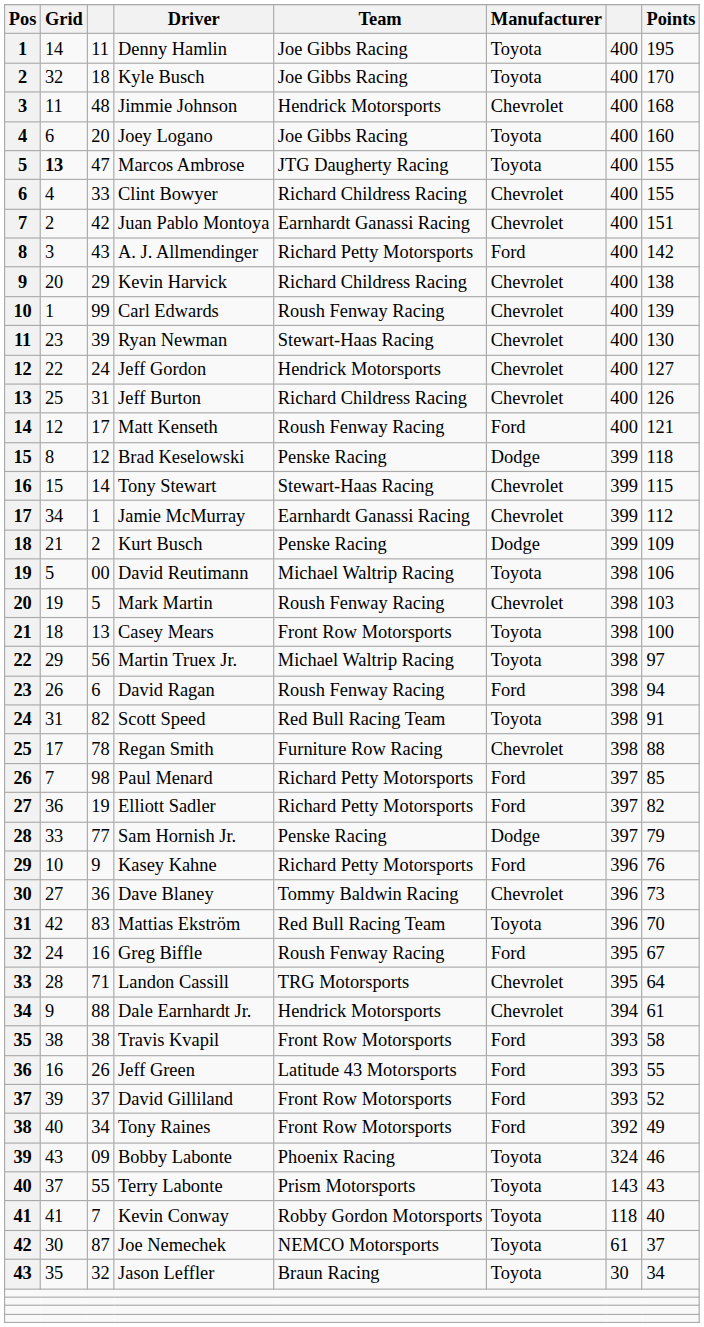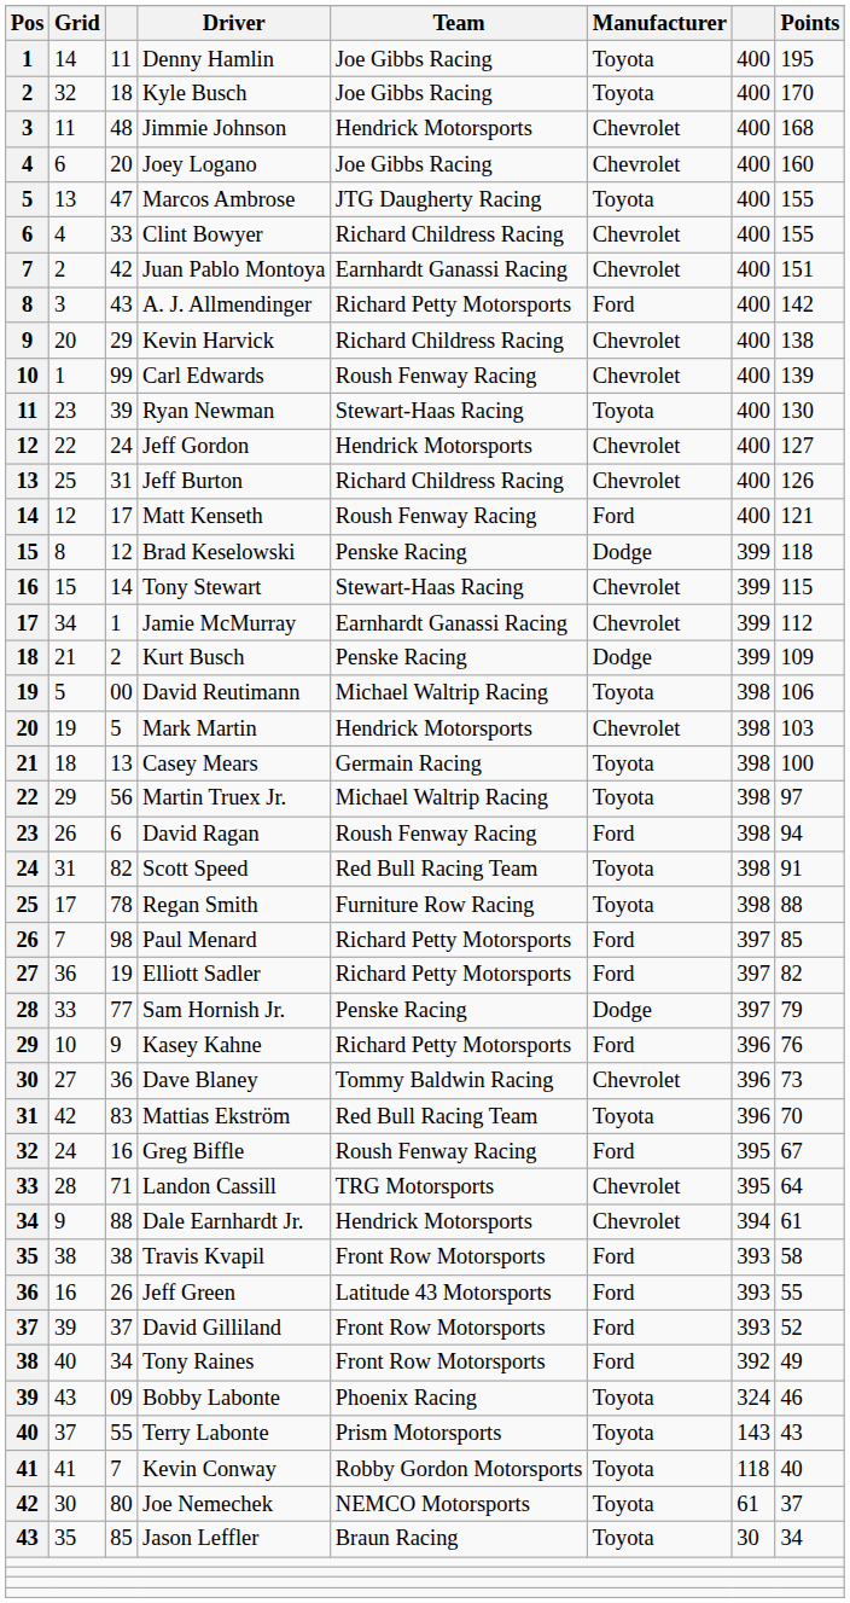 <table class="sortable wikitable" border="1">
 <tr>
 </tr>
 <tr>
 <th scope="col">Pos</th>
 <th scope="col">Grid</th>
 <th scope="col"></th>
 <th scope="col">Driver</th>
 <th scope="col">Team</th>
 <th scope="col">Manufacturer</th>
 <th scope="col"></th>
 <th scope="col">Points</th>
 </tr>
 <tr>
 <th scope="row">1</th>
 <td>14</td>
 <td>11</td>
 <td>Denny Hamlin</td>
 <td>Joe Gibbs Racing</td>
 <td>Toyota</td>
 <td>400</td>
 <td>195</td>
 </tr>
 <tr>
 <th scope="row">2</th>
 <td>32</td>
 <td>18</td>
 <td>Kyle Busch</td>
 <td>Joe Gibbs Racing</td>
 <td>Toyota</td>
 <td>400</td>
 <td>170</td>
 </tr>
 <tr>
 <th scope="row">3</th>
 <td>11</td>
 <td>48</td>
 <td>Jimmie Johnson</td>
 <td>Hendrick Motorsports</td>
 <td>Chevrolet</td>
 <td>400</td>
 <td>168</td>
 </tr>
 <tr>
 <th scope="row">4</th>
 <td>6</td>
 <td>20</td>
 <td>Joey Logano</td>
 <td>Joe Gibbs Racing</td>
-<td>Toyota</td>
+<td>Chevrolet</td>
 <td>400</td>
 <td>160</td>
 </tr>
 <tr>
 <th scope="row">5</th>
-<td><strong>13</strong></td>
+<td>13</td>
 <td>47</td>
 <td>Marcos Ambrose</td>
 <td>JTG Daugherty Racing</td>
 <td>Toyota</td>
 <td>400</td>
 <td>155</td>
 </tr>
 <tr>
 <th scope="row">6</th>
 <td>4</td>
 <td>33</td>
 <td>Clint Bowyer</td>
 <td>Richard Childress Racing</td>
 <td>Chevrolet</td>
 <td>400</td>
 <td>155</td>
 </tr>
 <tr>
 <th scope="row">7</th>
 <td>2</td>
 <td>42</td>
 <td>Juan Pablo Montoya</td>
 <td>Earnhardt Ganassi Racing</td>
 <td>Chevrolet</td>
 <td>400</td>
 <td>151</td>
 </tr>
 <tr>
 <th scope="row">8</th>
 <td>3</td>
 <td>43</td>
 <td>A. J. Allmendinger</td>
 <td>Richard Petty Motorsports</td>
 <td>Ford</td>
 <td>400</td>
 <td>142</td>
 </tr>
 <tr>
 <th scope="row">9</th>
 <td>20</td>
 <td>29</td>
 <td>Kevin Harvick</td>
 <td>Richard Childress Racing</td>
 <td>Chevrolet</td>
 <td>400</td>
 <td>138</td>
 </tr>
 <tr>
 <th scope="row">10</th>
 <td>1</td>
 <td>99</td>
 <td>Carl Edwards</td>
 <td>Roush Fenway Racing</td>
 <td>Chevrolet</td>
 <td>400</td>
 <td>139</td>
 </tr>
 <tr>
 <th scope="row">11</th>
 <td>23</td>
 <td>39</td>
 <td>Ryan Newman</td>
 <td>Stewart-Haas Racing</td>
-<td>Chevrolet</td>
+<td>Toyota</td>
 <td>400</td>
 <td>130</td>
 </tr>
 <tr>
 <th scope="row">12</th>
 <td>22</td>
 <td>24</td>
 <td>Jeff Gordon</td>
 <td>Hendrick Motorsports</td>
 <td>Chevrolet</td>
 <td>400</td>
 <td>127</td>
 </tr>
 <tr>
 <th scope="row">13</th>
 <td>25</td>
 <td>31</td>
 <td>Jeff Burton</td>
 <td>Richard Childress Racing</td>
 <td>Chevrolet</td>
 <td>400</td>
 <td>126</td>
 </tr>
 <tr>
 <th scope="row">14</th>
 <td>12</td>
 <td>17</td>
 <td>Matt Kenseth</td>
 <td>Roush Fenway Racing</td>
 <td>Ford</td>
 <td>400</td>
 <td>121</td>
 </tr>
 <tr>
 <th scope="row">15</th>
 <td>8</td>
 <td>12</td>
 <td>Brad Keselowski</td>
 <td>Penske Racing</td>
 <td>Dodge</td>
 <td>399</td>
 <td>118</td>
 </tr>
 <tr>
 <th scope="row">16</th>
 <td>15</td>
 <td>14</td>
 <td>Tony Stewart</td>
 <td>Stewart-Haas Racing</td>
 <td>Chevrolet</td>
 <td>399</td>
 <td>115</td>
 </tr>
 <tr>
 <th scope="row">17</th>
 <td>34</td>
 <td>1</td>
 <td>Jamie McMurray</td>
 <td>Earnhardt Ganassi Racing</td>
 <td>Chevrolet</td>
 <td>399</td>
 <td>112</td>
 </tr>
 <tr>
 <th scope="row">18</th>
 <td>21</td>
 <td>2</td>
 <td>Kurt Busch</td>
 <td>Penske Racing</td>
 <td>Dodge</td>
 <td>399</td>
 <td>109</td>
 </tr>
 <tr>
 <th scope="row">19</th>
 <td>5</td>
 <td>00</td>
 <td>David Reutimann</td>
 <td>Michael Waltrip Racing</td>
 <td>Toyota</td>
 <td>398</td>
 <td>106</td>
 </tr>
 <tr>
 <th scope="row">20</th>
 <td>19</td>
 <td>5</td>
 <td>Mark Martin</td>
-<td>Roush Fenway Racing</td>
+<td>Hendrick Motorsports</td>
 <td>Chevrolet</td>
 <td>398</td>
 <td>103</td>
 </tr>
 <tr>
 <th scope="row">21</th>
 <td>18</td>
 <td>13</td>
 <td>Casey Mears</td>
-<td>Front Row Motorsports</td>
+<td>Germain Racing</td>
 <td>Toyota</td>
 <td>398</td>
 <td>100</td>
 </tr>
 <tr>
 <th scope="row">22</th>
 <td>29</td>
 <td>56</td>
 <td>Martin Truex Jr.</td>
 <td>Michael Waltrip Racing</td>
 <td>Toyota</td>
 <td>398</td>
 <td>97</td>
 </tr>
 <tr>
 <th scope="row">23</th>
 <td>26</td>
 <td>6</td>
 <td>David Ragan</td>
 <td>Roush Fenway Racing</td>
 <td>Ford</td>
 <td>398</td>
 <td>94</td>
 </tr>
 <tr>
 <th scope="row">24</th>
 <td>31</td>
 <td>82</td>
 <td>Scott Speed</td>
 <td>Red Bull Racing Team</td>
 <td>Toyota</td>
 <td>398</td>
 <td>91</td>
 </tr>
 <tr>
 <th scope="row">25</th>
 <td>17</td>
 <td>78</td>
 <td>Regan Smith</td>
 <td>Furniture Row Racing</td>
-<td>Chevrolet</td>
+<td>Toyota</td>
 <td>398</td>
 <td>88</td>
 </tr>
 <tr>
 <th scope="row">26</th>
 <td>7</td>
 <td>98</td>
 <td>Paul Menard</td>
 <td>Richard Petty Motorsports</td>
 <td>Ford</td>
 <td>397</td>
 <td>85</td>
 </tr>
 <tr>
 <th scope="row">27</th>
 <td>36</td>
 <td>19</td>
 <td>Elliott Sadler</td>
 <td>Richard Petty Motorsports</td>
 <td>Ford</td>
 <td>397</td>
 <td>82</td>
 </tr>
 <tr>
 <th scope="row">28</th>
 <td>33</td>
 <td>77</td>
 <td>Sam Hornish Jr.</td>
 <td>Penske Racing</td>
 <td>Dodge</td>
 <td>397</td>
 <td>79</td>
 </tr>
 <tr>
 <th scope="row">29</th>
 <td>10</td>
 <td>9</td>
 <td>Kasey Kahne</td>
 <td>Richard Petty Motorsports</td>
 <td>Ford</td>
 <td>396</td>
 <td>76</td>
 </tr>
 <tr>
 <th scope="row">30</th>
 <td>27</td>
 <td>36</td>
 <td>Dave Blaney</td>
 <td>Tommy Baldwin Racing</td>
 <td>Chevrolet</td>
 <td>396</td>
 <td>73</td>
 </tr>
 <tr>
 <th scope="row">31</th>
 <td>42</td>
 <td>83</td>
 <td>Mattias Ekström</td>
 <td>Red Bull Racing Team</td>
 <td>Toyota</td>
 <td>396</td>
 <td>70</td>
 </tr>
 <tr>
 <th scope="row">32</th>
 <td>24</td>
 <td>16</td>
 <td>Greg Biffle</td>
 <td>Roush Fenway Racing</td>
 <td>Ford</td>
 <td>395</td>
 <td>67</td>
 </tr>
 <tr>
 <th scope="row">33</th>
 <td>28</td>
 <td>71</td>
 <td>Landon Cassill</td>
 <td>TRG Motorsports</td>
 <td>Chevrolet</td>
 <td>395</td>
 <td>64</td>
 </tr>
 <tr>
 <th scope="row">34</th>
 <td>9</td>
 <td>88</td>
 <td>Dale Earnhardt Jr.</td>
 <td>Hendrick Motorsports</td>
 <td>Chevrolet</td>
 <td>394</td>
 <td>61</td>
 </tr>
 <tr>
 <th scope="row">35</th>
 <td>38</td>
 <td>38</td>
 <td>Travis Kvapil</td>
 <td>Front Row Motorsports</td>
 <td>Ford</td>
 <td>393</td>
 <td>58</td>
 </tr>
 <tr>
 <th scope="row">36</th>
 <td>16</td>
 <td>26</td>
 <td>Jeff Green</td>
 <td>Latitude 43 Motorsports</td>
 <td>Ford</td>
 <td>393</td>
 <td>55</td>
 </tr>
 <tr>
 <th scope="row">37</th>
 <td>39</td>
 <td>37</td>
 <td>David Gilliland</td>
 <td>Front Row Motorsports</td>
 <td>Ford</td>
 <td>393</td>
 <td>52</td>
 </tr>
 <tr>
 <th scope="row">38</th>
 <td>40</td>
 <td>34</td>
 <td>Tony Raines</td>
 <td>Front Row Motorsports</td>
 <td>Ford</td>
 <td>392</td>
 <td>49</td>
 </tr>
 <tr>
 <th scope="row">39</th>
 <td>43</td>
 <td>09</td>
 <td>Bobby Labonte</td>
 <td>Phoenix Racing</td>
 <td>Toyota</td>
 <td>324</td>
 <td>46</td>
 </tr>
 <tr>
 <th scope="row">40</th>
 <td>37</td>
 <td>55</td>
 <td>Terry Labonte</td>
 <td>Prism Motorsports</td>
 <td>Toyota</td>
 <td>143</td>
 <td>43</td>
 </tr>
 <tr>
 <th scope="row">41</th>
 <td>41</td>
 <td>7</td>
 <td>Kevin Conway</td>
 <td>Robby Gordon Motorsports</td>
 <td>Toyota</td>
 <td>118</td>
 <td>40</td>
 </tr>
 <tr>
 <th scope="row">42</th>
 <td>30</td>
-<td>87</td>
+<td>80</td>
 <td>Joe Nemechek</td>
 <td>NEMCO Motorsports</td>
 <td>Toyota</td>
 <td>61</td>
 <td>37</td>
 </tr>
 <tr>
 <th scope="row">43</th>
 <td>35</td>
-<td>32</td>
+<td>85</td>
 <td>Jason Leffler</td>
 <td>Braun Racing</td>
 <td>Toyota</td>
 <td>30</td>
 <td>34</td>
 </tr>
 <tr class="sortbottom">
 <td colspan="9"></td>
 </tr>
 <tr>
 <td colspan="9"></td>
 </tr>
 <tr>
 <td colspan="9"></td>
 </tr>
 <tr>
 <td colspan="9"></td>
 </tr>
 </table>
